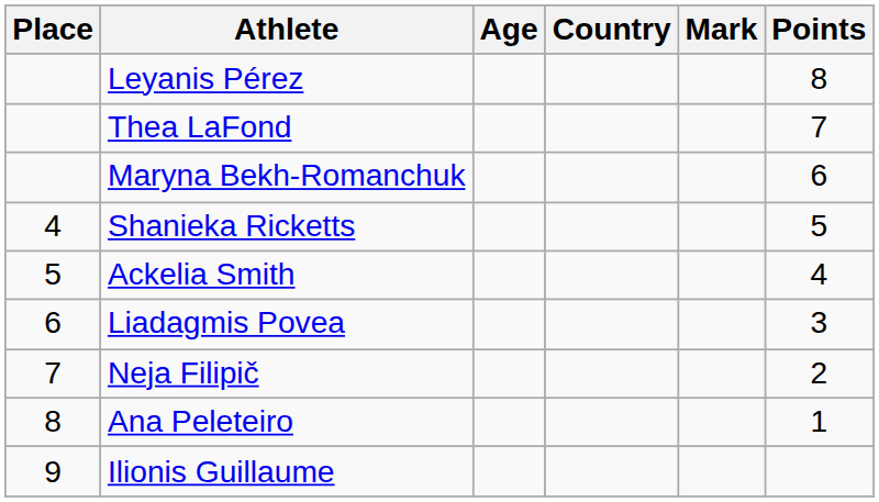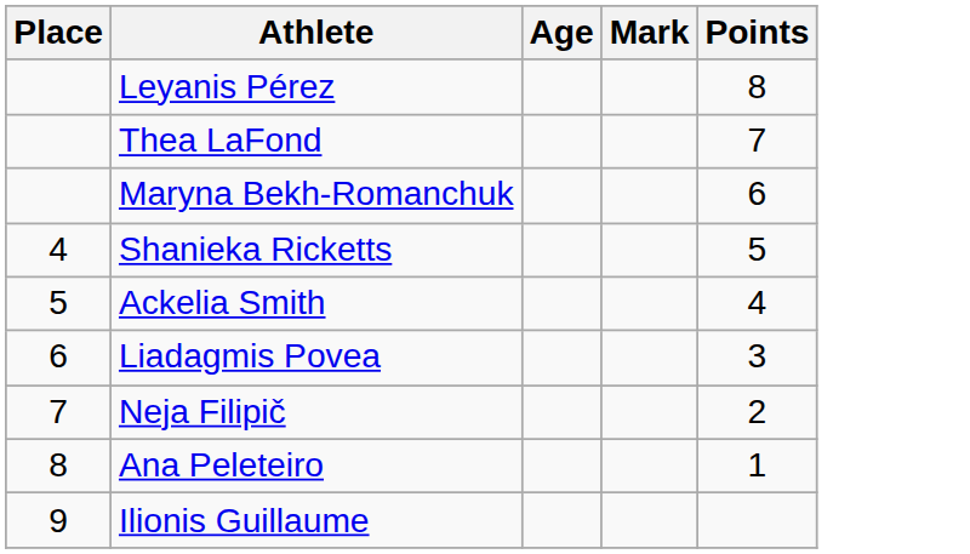 <table class="wikitable mw-datatable sortable">
 <tr>
 <th>Place</th>
 <th>Athlete</th>
 <th>Age</th>
-<th>Country</th>
 <th>Mark</th>
 <th>Points</th>
 </tr>
 <tr>
 <td align=center></td>
 <td><a href='#'>Leyanis Pérez</a></td>
-<td></td>
 <td></td>
 <td> </td>
 <td align=center>8</td>
 </tr>
 <tr>
 <td align=center></td>
 <td><a href='#'>Thea LaFond</a></td>
 <td></td>
-<td></td>
 <td> </td>
 <td align=center>7</td>
 </tr>
 <tr>
 <td align=center></td>
 <td><a href='#'>Maryna Bekh-Romanchuk</a></td>
-<td></td>
 <td></td>
 <td> </td>
 <td align=center>6</td>
 </tr>
 <tr>
 <td align=center>4</td>
 <td><a href='#'>Shanieka Ricketts</a></td>
 <td></td>
-<td></td>
 <td> </td>
 <td align=center>5</td>
 </tr>
 <tr>
 <td align=center>5</td>
 <td><a href='#'>Ackelia Smith</a></td>
-<td></td>
 <td></td>
 <td> </td>
 <td align=center>4</td>
 </tr>
 <tr>
 <td align=center>6</td>
 <td><a href='#'>Liadagmis Povea</a></td>
 <td></td>
-<td></td>
 <td> </td>
 <td align=center>3</td>
 </tr>
 <tr>
 <td align=center>7</td>
 <td><a href='#'>Neja Filipič</a></td>
-<td></td>
 <td></td>
 <td> </td>
 <td align=center>2</td>
 </tr>
 <tr>
 <td align=center>8</td>
 <td><a href='#'>Ana Peleteiro</a></td>
 <td></td>
-<td></td>
 <td> </td>
 <td align=center>1</td>
 </tr>
 <tr>
 <td align=center>9</td>
 <td><a href='#'>Ilionis Guillaume</a></td>
 <td></td>
-<td></td>
 <td> </td>
 <td align=center></td>
 </tr>
 </table>
